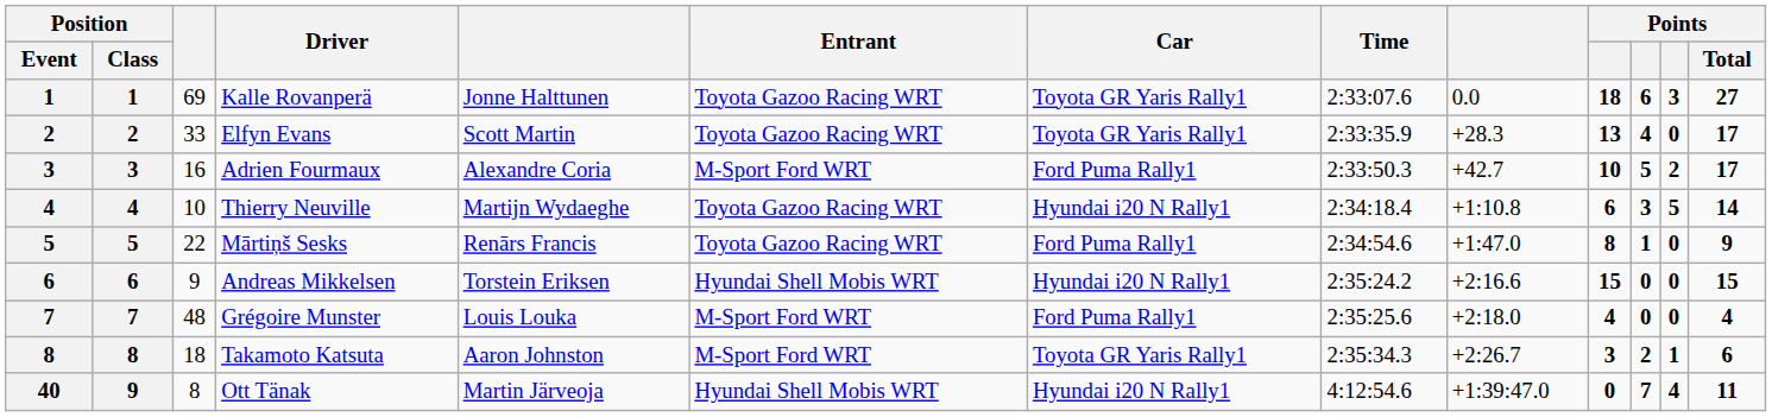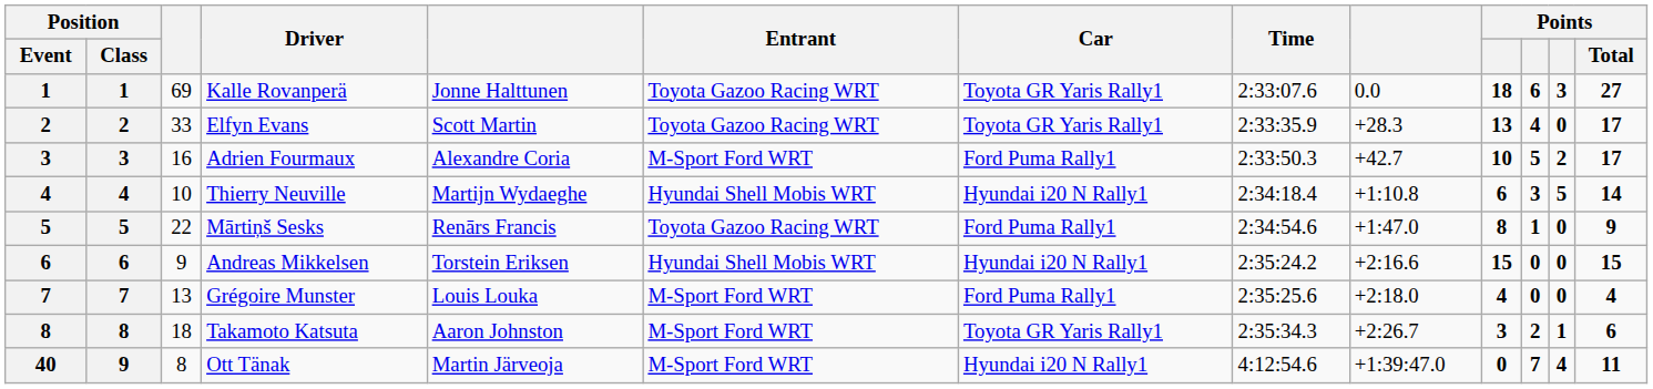 <table class="wikitable" width=85% style="font-size:85%">
 <tr>
 <th colspan="2">Position</th>
 <th rowspan="2"></th>
 <th rowspan="2">Driver</th>
 <th rowspan="2"></th>
 <th rowspan="2">Entrant</th>
 <th rowspan="2">Car</th>
 <th rowspan="2">Time</th>
 <th rowspan="2"></th>
 <th colspan="4">Points</th>
 </tr>
 <tr>
 <th>Event</th>
 <th>Class</th>
 <th></th>
 <th></th>
 <th><a href='#'></a></th>
 <th>Total</th>
 </tr>
 <tr>
 <th>1</th>
 <th>1</th>
 <td align="center">69</td>
 <td><a href='#'>Kalle Rovanperä</a></td>
 <td><a href='#'>Jonne Halttunen</a></td>
 <td><a href='#'>Toyota Gazoo Racing WRT</a></td>
 <td><a href='#'>Toyota GR Yaris Rally1</a></td>
 <td>2:33:07.6</td>
 <td>0.0</td>
 <td align="center"><strong>18</strong></td>
 <td align="center"><strong>6</strong></td>
 <td align="center"><strong>3</strong></td>
 <td align="center"><strong>27</strong></td>
 </tr>
 <tr>
 <th>2</th>
 <th>2</th>
 <td align="center">33</td>
 <td><a href='#'>Elfyn Evans</a></td>
 <td><a href='#'>Scott Martin</a></td>
 <td><a href='#'>Toyota Gazoo Racing WRT</a></td>
 <td><a href='#'>Toyota GR Yaris Rally1</a></td>
 <td>2:33:35.9</td>
 <td>+28.3</td>
 <td align="center"><strong>13</strong></td>
 <td align="center"><strong>4</strong></td>
 <td align="center"><strong>0</strong></td>
 <td align="center"><strong>17</strong></td>
 </tr>
 <tr>
 <th>3</th>
 <th>3</th>
 <td align="center">16</td>
 <td><a href='#'>Adrien Fourmaux</a></td>
 <td><a href='#'>Alexandre Coria</a></td>
 <td><a href='#'>M-Sport Ford WRT</a></td>
 <td><a href='#'>Ford Puma Rally1</a></td>
 <td>2:33:50.3</td>
 <td>+42.7</td>
 <td align="center"><strong>10</strong></td>
 <td align="center"><strong>5</strong></td>
 <td align="center"><strong>2</strong></td>
 <td align="center"><strong>17</strong></td>
 </tr>
 <tr>
 <th>4</th>
 <th>4</th>
 <td align="center">10</td>
 <td><a href='#'>Thierry Neuville</a></td>
 <td><a href='#'>Martijn Wydaeghe</a></td>
-<td><a href='#'>Toyota Gazoo Racing WRT</a></td>
+<td><a href='#'>Hyundai Shell Mobis WRT</a></td>
 <td><a href='#'>Hyundai i20 N Rally1</a></td>
 <td>2:34:18.4</td>
 <td>+1:10.8</td>
 <td align="center"><strong>6</strong></td>
 <td align="center"><strong>3</strong></td>
 <td align="center"><strong>5</strong></td>
 <td align="center"><strong>14</strong></td>
 </tr>
 <tr>
 <th>5</th>
 <th>5</th>
 <td align="center">22</td>
 <td><a href='#'>Mārtiņš Sesks</a></td>
 <td><a href='#'>Renārs Francis</a></td>
 <td><a href='#'>Toyota Gazoo Racing WRT</a></td>
 <td><a href='#'>Ford Puma Rally1</a></td>
 <td>2:34:54.6</td>
 <td>+1:47.0</td>
 <td align="center"><strong>8</strong></td>
 <td align="center"><strong>1</strong></td>
 <td align="center"><strong>0</strong></td>
 <td align="center"><strong>9</strong></td>
 </tr>
 <tr>
 <th>6</th>
 <th>6</th>
 <td align="center">9</td>
 <td><a href='#'>Andreas Mikkelsen</a></td>
 <td><a href='#'>Torstein Eriksen</a></td>
 <td><a href='#'>Hyundai Shell Mobis WRT</a></td>
 <td><a href='#'>Hyundai i20 N Rally1</a></td>
 <td>2:35:24.2</td>
 <td>+2:16.6</td>
 <td align="center"><strong>15</strong></td>
 <td align="center"><strong>0</strong></td>
 <td align="center"><strong>0</strong></td>
 <td align="center"><strong>15</strong></td>
 </tr>
 <tr>
 <th>7</th>
 <th>7</th>
-<td align="center">48</td>
+<td align="center">13</td>
 <td><a href='#'>Grégoire Munster</a></td>
 <td><a href='#'>Louis Louka</a></td>
 <td><a href='#'>M-Sport Ford WRT</a></td>
 <td><a href='#'>Ford Puma Rally1</a></td>
 <td>2:35:25.6</td>
 <td>+2:18.0</td>
 <td align="center"><strong>4</strong></td>
 <td align="center"><strong>0</strong></td>
 <td align="center"><strong>0</strong></td>
 <td align="center"><strong>4</strong></td>
 </tr>
 <tr>
 <th>8</th>
 <th>8</th>
 <td align="center">18</td>
 <td><a href='#'>Takamoto Katsuta</a></td>
 <td><a href='#'>Aaron Johnston</a></td>
 <td><a href='#'>M-Sport Ford WRT</a></td>
 <td><a href='#'>Toyota GR Yaris Rally1</a></td>
 <td>2:35:34.3</td>
 <td>+2:26.7</td>
 <td align="center"><strong>3</strong></td>
 <td align="center"><strong>2</strong></td>
 <td align="center"><strong>1</strong></td>
 <td align="center"><strong>6</strong></td>
 </tr>
 <tr>
 <th>40</th>
 <th>9</th>
 <td align="center">8</td>
 <td><a href='#'>Ott Tänak</a></td>
 <td><a href='#'>Martin Järveoja</a></td>
-<td><a href='#'>Hyundai Shell Mobis WRT</a></td>
+<td><a href='#'>M-Sport Ford WRT</a></td>
 <td><a href='#'>Hyundai i20 N Rally1</a></td>
 <td>4:12:54.6</td>
 <td>+1:39:47.0</td>
 <td align="center"><strong>0</strong></td>
 <td align="center"><strong>7</strong></td>
 <td align="center"><strong>4</strong></td>
 <td align="center"><strong>11</strong></td>
 </tr>
 </table>
